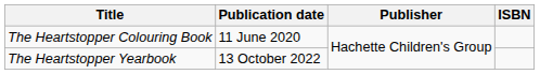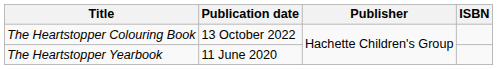 <table class="wikitable">
 <tr>
 <th>Title</th>
 <th>Publication date</th>
 <th>Publisher</th>
 <th>ISBN</th>
 </tr>
 <tr>
 <td><em>The Heartstopper Colouring Book</em></td>
-<td>11 June 2020</td>
+<td>13 October 2022</td>
 <td rowspan="2">Hachette Children's Group</td>
 <td></td>
 </tr>
 <tr>
 <td><em>The Heartstopper Yearbook</em></td>
-<td>13 October 2022</td>
+<td>11 June 2020</td>
 <td></td>
 </tr>
 </table>
